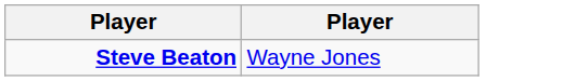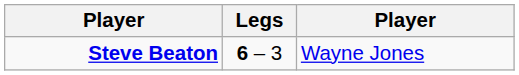 <table class=wikitable style="text-align:center">
 <tr>
 <th width=163>Player</th>
+<th width=50>Legs</th>
 <th width=163>Player</th>
 </tr>
 <tr align=left>
 <td align=right><strong><a href='#'>Steve Beaton</a></strong> </td>
+<td align=center><strong>6</strong> – 3</td>
 <td> <a href='#'>Wayne Jones</a></td>
 </tr>
 </table>
